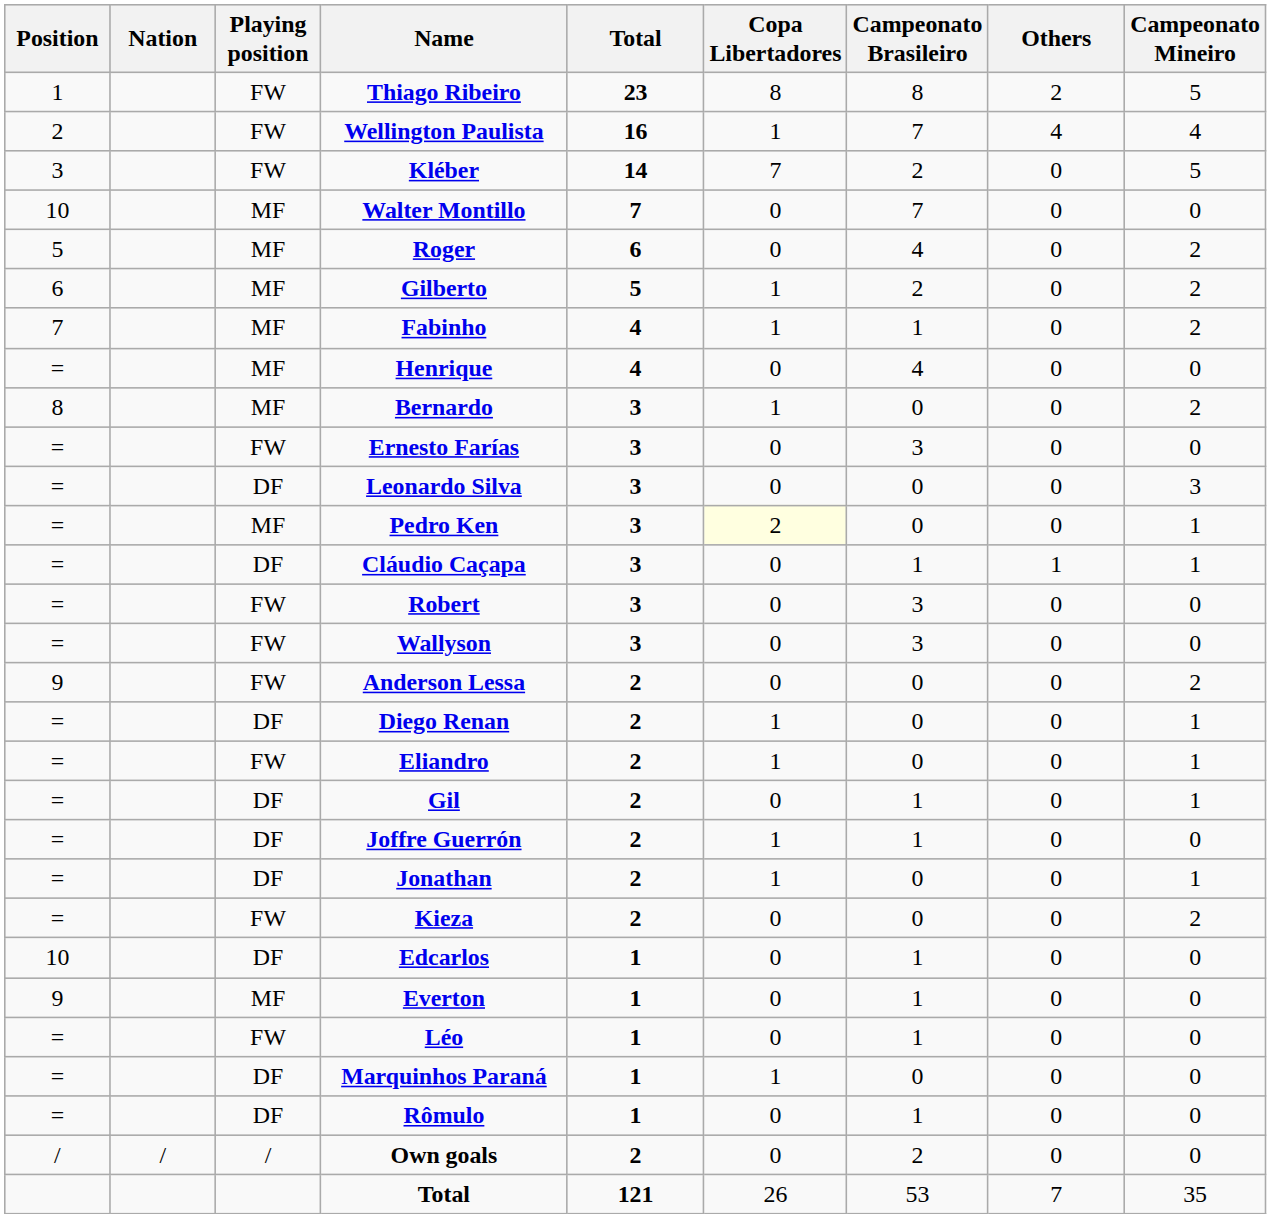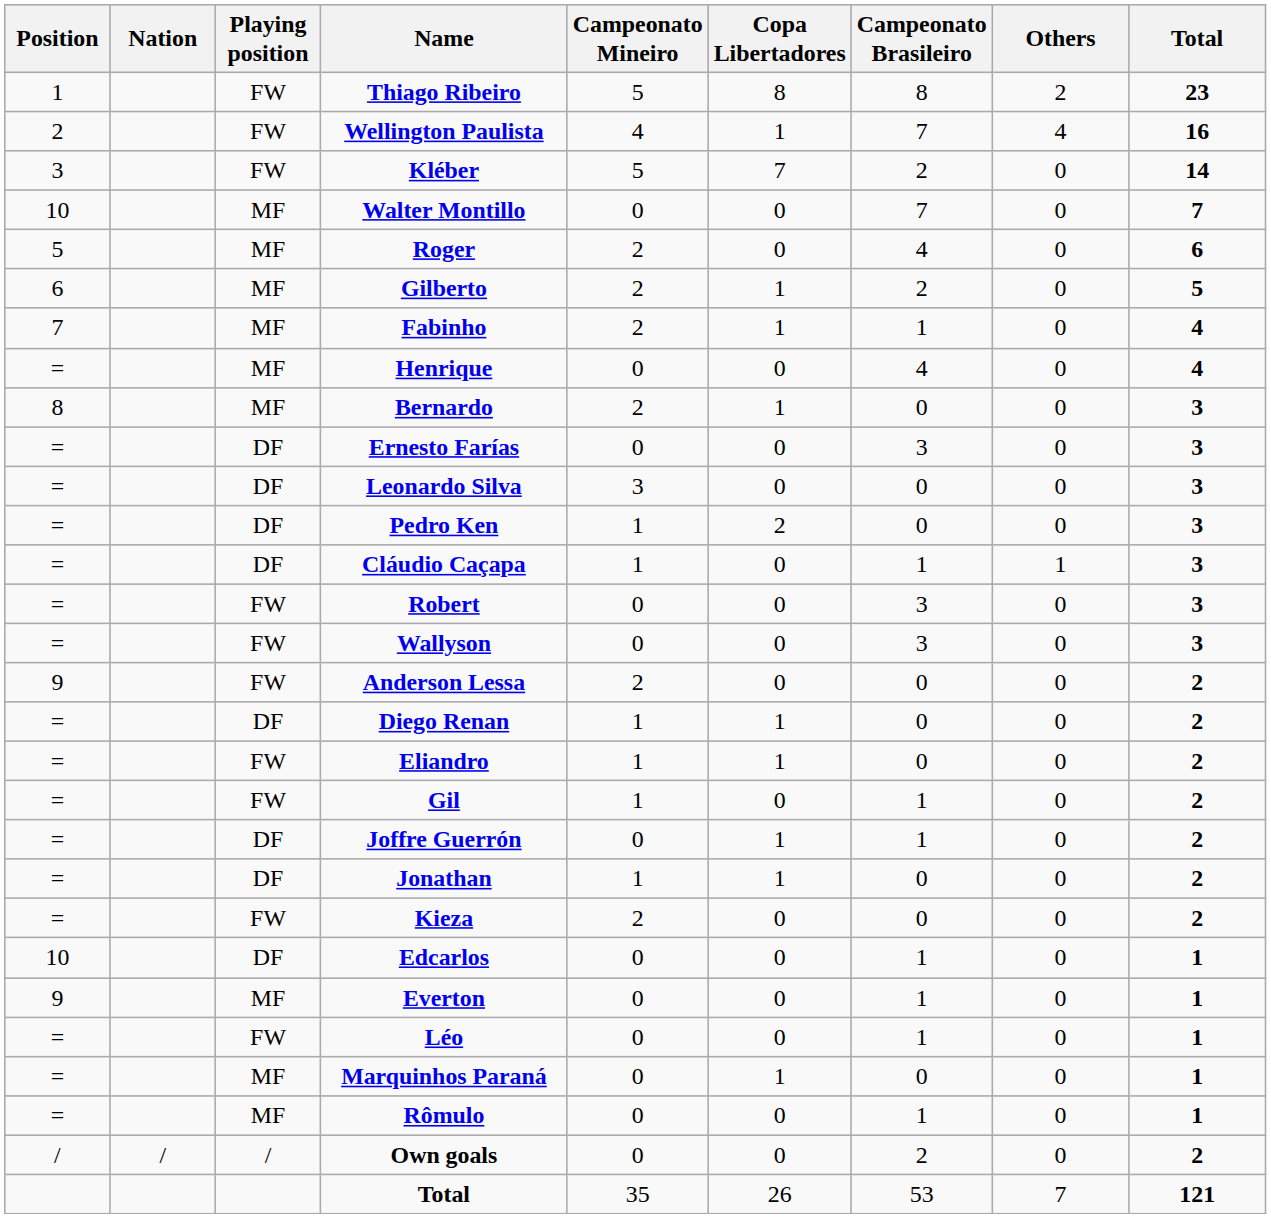 <table class="wikitable" style="font-size: 95%; text-align: center;">
 <tr>
 <th width=60>Position</th>
 <th width=60>Nation</th>
 <th width=60>Playing position</th>
 <th width=150>Name</th>
-<th width=80>Total</th>
+<th width=80>Campeonato Mineiro</th>
 <th width=80>Copa Libertadores</th>
 <th width=80>Campeonato Brasileiro</th>
 <th width=80>Others</th>
-<th width=80>Campeonato Mineiro</th>
+<th width=80>Total</th>
 </tr>
 <tr>
 <td>1</td>
 <td></td>
 <td>FW</td>
 <td><strong><a href='#'>Thiago Ribeiro</a></strong></td>
-<td><strong>23</strong></td>
+<td>5</td>
 <td>8</td>
 <td>8</td>
 <td>2</td>
-<td>5</td>
+<td><strong>23</strong></td>
 </tr>
 <tr>
 <td>2</td>
 <td></td>
 <td>FW</td>
 <td><strong><a href='#'>Wellington Paulista</a></strong></td>
-<td><strong>16</strong></td>
+<td>4</td>
 <td>1</td>
 <td>7</td>
 <td>4</td>
-<td>4</td>
+<td><strong>16</strong></td>
 </tr>
 <tr>
 <td>3</td>
 <td></td>
 <td>FW</td>
 <td><strong><a href='#'>Kléber</a></strong></td>
-<td><strong>14</strong></td>
+<td>5</td>
 <td>7</td>
 <td>2</td>
 <td>0</td>
-<td>5</td>
+<td><strong>14</strong></td>
 </tr>
 <tr>
 <td>10</td>
 <td></td>
 <td>MF</td>
 <td><strong><a href='#'>Walter Montillo</a></strong></td>
-<td><strong>7</strong></td>
+<td>0</td>
 <td>0</td>
 <td>7</td>
 <td>0</td>
-<td>0</td>
+<td><strong>7</strong></td>
 </tr>
 <tr>
 <td>5</td>
 <td></td>
 <td>MF</td>
 <td><strong><a href='#'>Roger</a></strong></td>
-<td><strong>6</strong></td>
+<td>2</td>
 <td>0</td>
 <td>4</td>
 <td>0</td>
-<td>2</td>
+<td><strong>6</strong></td>
 </tr>
 <tr>
 <td>6</td>
 <td></td>
 <td>MF</td>
 <td><strong><a href='#'>Gilberto</a></strong></td>
-<td><strong>5</strong></td>
+<td>2</td>
 <td>1</td>
 <td>2</td>
 <td>0</td>
-<td>2</td>
+<td><strong>5</strong></td>
 </tr>
 <tr>
 <td>7</td>
 <td></td>
 <td>MF</td>
 <td><strong><a href='#'>Fabinho</a></strong></td>
-<td><strong>4</strong></td>
+<td>2</td>
 <td>1</td>
 <td>1</td>
 <td>0</td>
-<td>2</td>
+<td><strong>4</strong></td>
 </tr>
 <tr>
 <td>=</td>
 <td></td>
 <td>MF</td>
 <td><strong><a href='#'>Henrique</a></strong></td>
-<td><strong>4</strong></td>
+<td>0</td>
 <td>0</td>
 <td>4</td>
 <td>0</td>
-<td>0</td>
+<td><strong>4</strong></td>
 </tr>
 <tr>
 <td>8</td>
 <td></td>
 <td>MF</td>
 <td><strong><a href='#'>Bernardo</a></strong></td>
-<td><strong>3</strong></td>
+<td>2</td>
 <td>1</td>
 <td>0</td>
 <td>0</td>
-<td>2</td>
+<td><strong>3</strong></td>
 </tr>
 <tr>
 <td>=</td>
 <td></td>
-<td>FW</td>
+<td>DF</td>
 <td><strong><a href='#'>Ernesto Farías</a></strong></td>
-<td><strong>3</strong></td>
+<td>0</td>
 <td>0</td>
 <td>3</td>
 <td>0</td>
-<td>0</td>
+<td><strong>3</strong></td>
 </tr>
 <tr>
 <td>=</td>
 <td></td>
 <td>DF</td>
 <td><strong><a href='#'>Leonardo Silva</a></strong></td>
-<td><strong>3</strong></td>
+<td>3</td>
 <td>0</td>
 <td>0</td>
 <td>0</td>
-<td>3</td>
+<td><strong>3</strong></td>
 </tr>
 <tr>
 <td>=</td>
 <td></td>
-<td>MF</td>
+<td>DF</td>
 <td><strong><a href='#'>Pedro Ken</a></strong></td>
-<td><strong>3</strong></td>
-<td style="background: lightyellow;">2</td>
+<td>1</td>
+<td>2</td>
 <td>0</td>
 <td>0</td>
-<td>1</td>
+<td><strong>3</strong></td>
 </tr>
 <tr>
 <td>=</td>
 <td></td>
 <td>DF</td>
 <td><strong><a href='#'>Cláudio Caçapa</a></strong></td>
-<td><strong>3</strong></td>
+<td>1</td>
 <td>0</td>
 <td>1</td>
 <td>1</td>
-<td>1</td>
+<td><strong>3</strong></td>
 </tr>
 <tr>
 <td>=</td>
 <td></td>
 <td>FW</td>
 <td><strong><a href='#'>Robert</a></strong></td>
-<td><strong>3</strong></td>
+<td>0</td>
 <td>0</td>
 <td>3</td>
 <td>0</td>
-<td>0</td>
+<td><strong>3</strong></td>
 </tr>
 <tr>
 <td>=</td>
 <td></td>
 <td>FW</td>
 <td><strong><a href='#'>Wallyson</a></strong></td>
-<td><strong>3</strong></td>
+<td>0</td>
 <td>0</td>
 <td>3</td>
 <td>0</td>
-<td>0</td>
+<td><strong>3</strong></td>
 </tr>
 <tr>
 <td>9</td>
 <td></td>
 <td>FW</td>
 <td><strong><a href='#'>Anderson Lessa</a></strong></td>
-<td><strong>2</strong></td>
+<td>2</td>
 <td>0</td>
 <td>0</td>
 <td>0</td>
-<td>2</td>
+<td><strong>2</strong></td>
 </tr>
 <tr>
 <td>=</td>
 <td></td>
 <td>DF</td>
 <td><strong><a href='#'>Diego Renan</a></strong></td>
-<td><strong>2</strong></td>
+<td>1</td>
 <td>1</td>
 <td>0</td>
 <td>0</td>
-<td>1</td>
+<td><strong>2</strong></td>
 </tr>
 <tr>
 <td>=</td>
 <td></td>
 <td>FW</td>
 <td><strong><a href='#'>Eliandro</a></strong></td>
-<td><strong>2</strong></td>
+<td>1</td>
 <td>1</td>
 <td>0</td>
 <td>0</td>
-<td>1</td>
+<td><strong>2</strong></td>
 </tr>
 <tr>
 <td>=</td>
 <td></td>
-<td>DF</td>
+<td>FW</td>
 <td><strong><a href='#'>Gil</a></strong></td>
-<td><strong>2</strong></td>
+<td>1</td>
 <td>0</td>
 <td>1</td>
 <td>0</td>
-<td>1</td>
+<td><strong>2</strong></td>
 </tr>
 <tr>
 <td>=</td>
 <td></td>
 <td>DF</td>
 <td><strong><a href='#'>Joffre Guerrón</a></strong></td>
-<td><strong>2</strong></td>
+<td>0</td>
 <td>1</td>
 <td>1</td>
 <td>0</td>
-<td>0</td>
+<td><strong>2</strong></td>
 </tr>
 <tr>
 <td>=</td>
 <td></td>
 <td>DF</td>
 <td><strong><a href='#'>Jonathan</a></strong></td>
-<td><strong>2</strong></td>
+<td>1</td>
 <td>1</td>
 <td>0</td>
 <td>0</td>
-<td>1</td>
+<td><strong>2</strong></td>
 </tr>
 <tr>
 <td>=</td>
 <td></td>
 <td>FW</td>
 <td><strong><a href='#'>Kieza</a></strong></td>
-<td><strong>2</strong></td>
+<td>2</td>
 <td>0</td>
 <td>0</td>
 <td>0</td>
-<td>2</td>
+<td><strong>2</strong></td>
 </tr>
 <tr>
 <td>10</td>
 <td></td>
 <td>DF</td>
 <td><strong><a href='#'>Edcarlos</a></strong></td>
-<td><strong>1</strong></td>
+<td>0</td>
 <td>0</td>
 <td>1</td>
 <td>0</td>
-<td>0</td>
+<td><strong>1</strong></td>
 </tr>
 <tr>
 <td>9</td>
 <td></td>
 <td>MF</td>
 <td><strong><a href='#'>Everton</a></strong></td>
-<td><strong>1</strong></td>
+<td>0</td>
 <td>0</td>
 <td>1</td>
 <td>0</td>
-<td>0</td>
+<td><strong>1</strong></td>
 </tr>
 <tr>
 <td>=</td>
 <td></td>
 <td>FW</td>
 <td><strong><a href='#'>Léo</a></strong></td>
+<td>0</td>
+<td>0</td>
+<td>1</td>
+<td>0</td>
 <td><strong>1</strong></td>
+</tr>
+<tr>
+<td>=</td>
+<td></td>
+<td>MF</td>
+<td><strong><a href='#'>Marquinhos Paraná</a></strong></td>
 <td>0</td>
 <td>1</td>
 <td>0</td>
 <td>0</td>
+<td><strong>1</strong></td>
 </tr>
 <tr>
 <td>=</td>
 <td></td>
-<td>DF</td>
-<td><strong><a href='#'>Marquinhos Paraná</a></strong></td>
-<td><strong>1</strong></td>
-<td>1</td>
+<td>MF</td>
+<td><strong><a href='#'>Rômulo</a></strong></td>
 <td>0</td>
-<td>0</td>
-<td>0</td>
-</tr>
-<tr>
-<td>=</td>
-<td></td>
-<td>DF</td>
-<td><strong><a href='#'>Rômulo</a></strong></td>
-<td><strong>1</strong></td>
 <td>0</td>
 <td>1</td>
 <td>0</td>
-<td>0</td>
+<td><strong>1</strong></td>
 </tr>
 <tr>
 <td>/</td>
 <td>/</td>
 <td>/</td>
 <td><strong>Own goals</strong></td>
-<td><strong>2</strong></td>
+<td>0</td>
 <td>0</td>
 <td>2</td>
 <td>0</td>
-<td>0</td>
+<td><strong>2</strong></td>
 </tr>
 <tr>
 <td></td>
 <td></td>
 <td></td>
 <td><strong>Total</strong></td>
-<td><strong>121</strong></td>
+<td>35</td>
 <td>26</td>
 <td>53</td>
 <td>7</td>
-<td>35</td>
+<td><strong>121</strong></td>
 </tr>
 </table>
